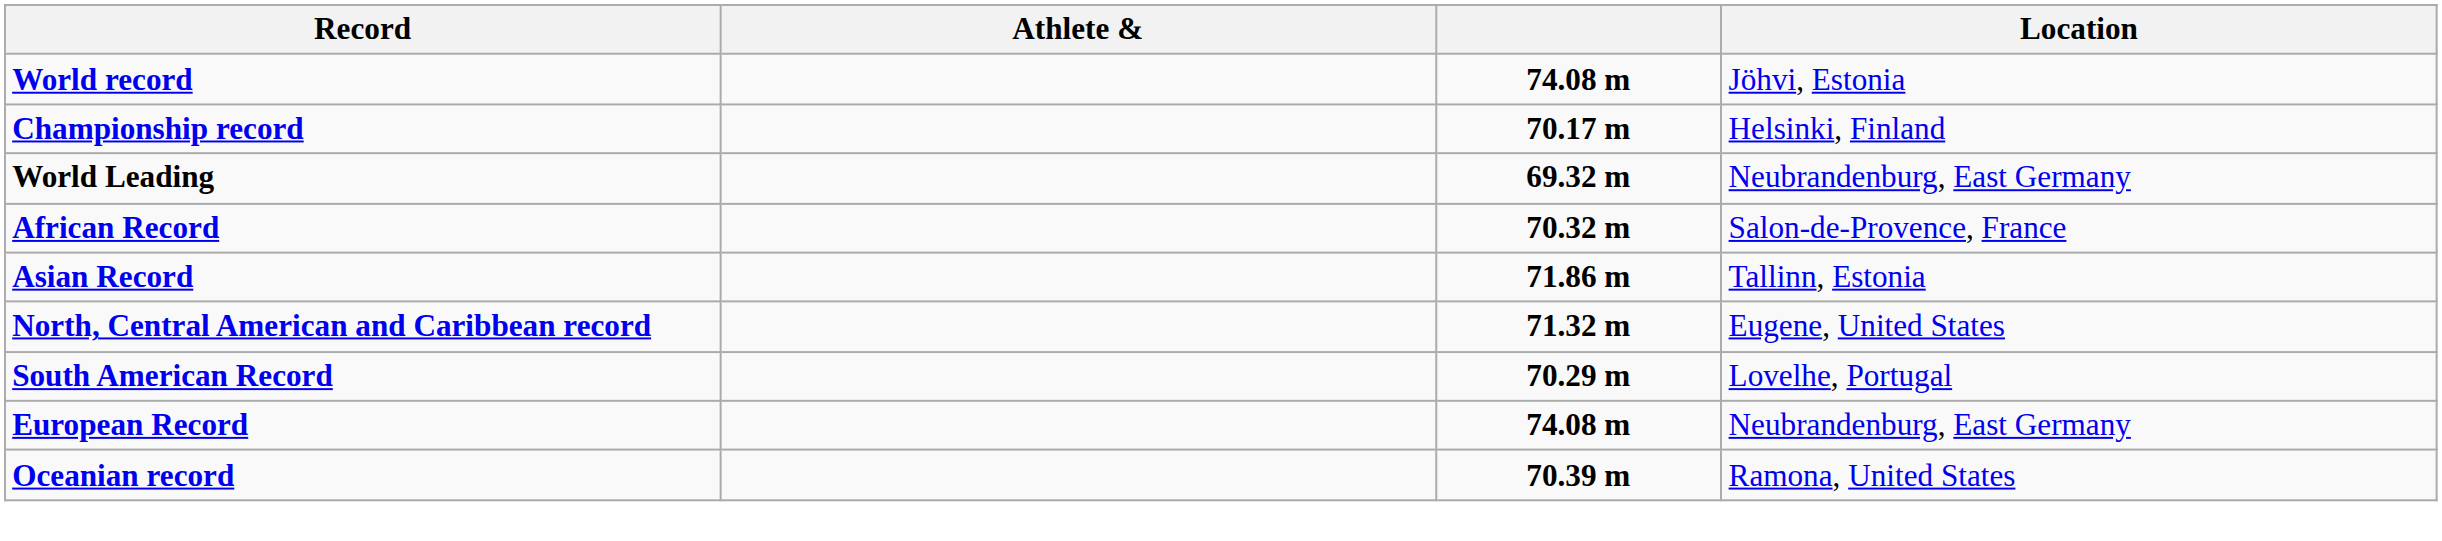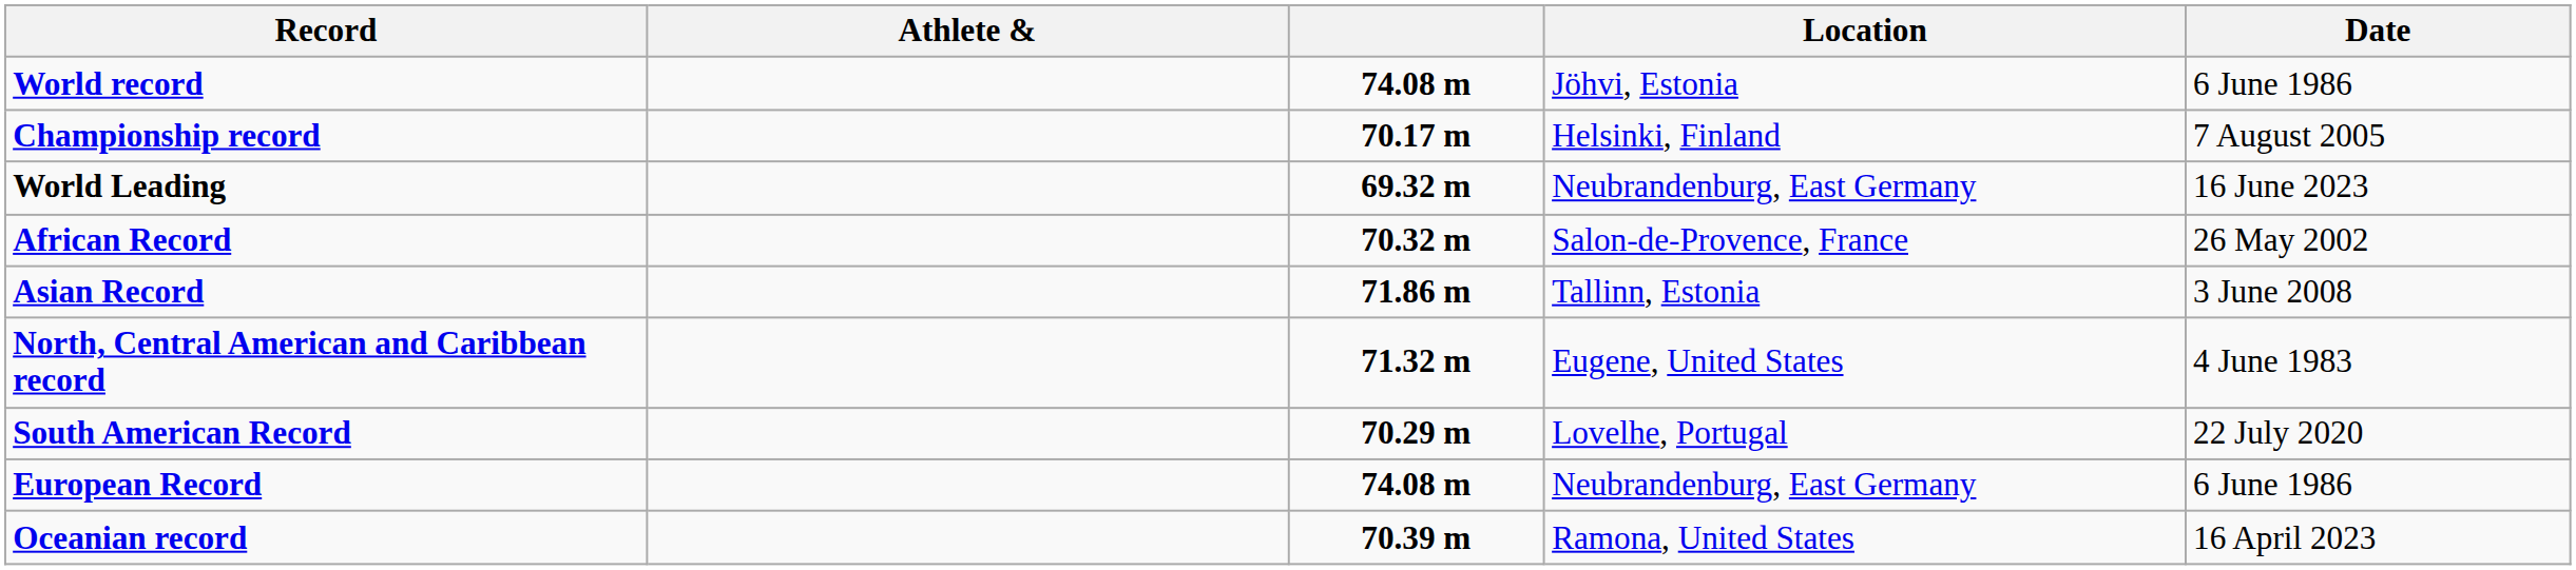 <table class="wikitable">
 <tr>
 <th width=25% align=center>Record</th>
 <th width=25% align=center>Athlete & </th>
 <th width=10% align=center></th>
 <th width=25% align=center>Location</th>
+<th width=15% align=center>Date</th>
 </tr>
 <tr>
 <td><strong><a href='#'>World record</a></strong></td>
 <td></td>
 <td align=center><strong>74.08 m</strong></td>
 <td><a href='#'>Jöhvi</a>, <a href='#'>Estonia</a></td>
+<td>6 June 1986</td>
 </tr>
 <tr>
 <td><strong><a href='#'>Championship record</a></strong></td>
 <td></td>
 <td align=center><strong>70.17 m</strong></td>
 <td><a href='#'>Helsinki</a>, <a href='#'>Finland</a></td>
+<td>7 August 2005</td>
 </tr>
 <tr>
 <td><strong>World Leading</strong></td>
 <td></td>
 <td align=center><strong>69.32 m</strong></td>
 <td><a href='#'>Neubrandenburg</a>, <a href='#'>East Germany</a></td>
+<td>16 June 2023</td>
 </tr>
 <tr>
 <td><strong><a href='#'>African Record</a></strong></td>
 <td></td>
 <td align=center><strong>70.32 m</strong></td>
 <td><a href='#'>Salon-de-Provence</a>, <a href='#'>France</a></td>
+<td>26 May 2002</td>
 </tr>
 <tr>
 <td><strong><a href='#'>Asian Record</a></strong></td>
 <td></td>
 <td align=center><strong>71.86 m</strong></td>
 <td><a href='#'>Tallinn</a>, <a href='#'>Estonia</a></td>
+<td>3 June 2008</td>
 </tr>
 <tr>
 <td><strong><a href='#'>North, Central American and Caribbean record</a></strong></td>
 <td></td>
 <td align=center><strong>71.32 m</strong></td>
 <td><a href='#'>Eugene</a>, <a href='#'>United States</a></td>
+<td>4 June 1983</td>
 </tr>
 <tr>
 <td><strong><a href='#'>South American Record</a></strong></td>
 <td></td>
 <td align=center><strong>70.29 m</strong></td>
 <td><a href='#'>Lovelhe</a>, <a href='#'>Portugal</a></td>
+<td>22 July 2020</td>
 </tr>
 <tr>
 <td><strong><a href='#'>European Record</a></strong></td>
 <td></td>
 <td align=center><strong>74.08 m</strong></td>
 <td><a href='#'>Neubrandenburg</a>, <a href='#'>East Germany</a></td>
+<td>6 June 1986</td>
 </tr>
 <tr>
 <td><strong><a href='#'>Oceanian record</a></strong></td>
 <td></td>
 <td align=center><strong>70.39 m</strong></td>
 <td><a href='#'>Ramona</a>, <a href='#'>United States</a></td>
+<td>16 April 2023</td>
 </tr>
 </table>
